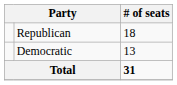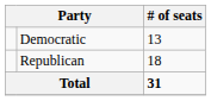 <table class="wikitable sortable">
 <tr>
 <th colspan="2" style="width:150px;">Party</th>
 <th># of seats</th>
 </tr>
 <tr>
 <td></td>
-<td>Republican</td>
-<td>18</td>
+<td>Democratic</td>
+<td>13</td>
 </tr>
 <tr>
 <td></td>
-<td>Democratic</td>
-<td>13</td>
+<td>Republican</td>
+<td>18</td>
 </tr>
 <tr>
 <th colspan="2">Total</th>
 <td><strong>31</strong></td>
 </tr>
 <tr>
 </tr>
 </table>
